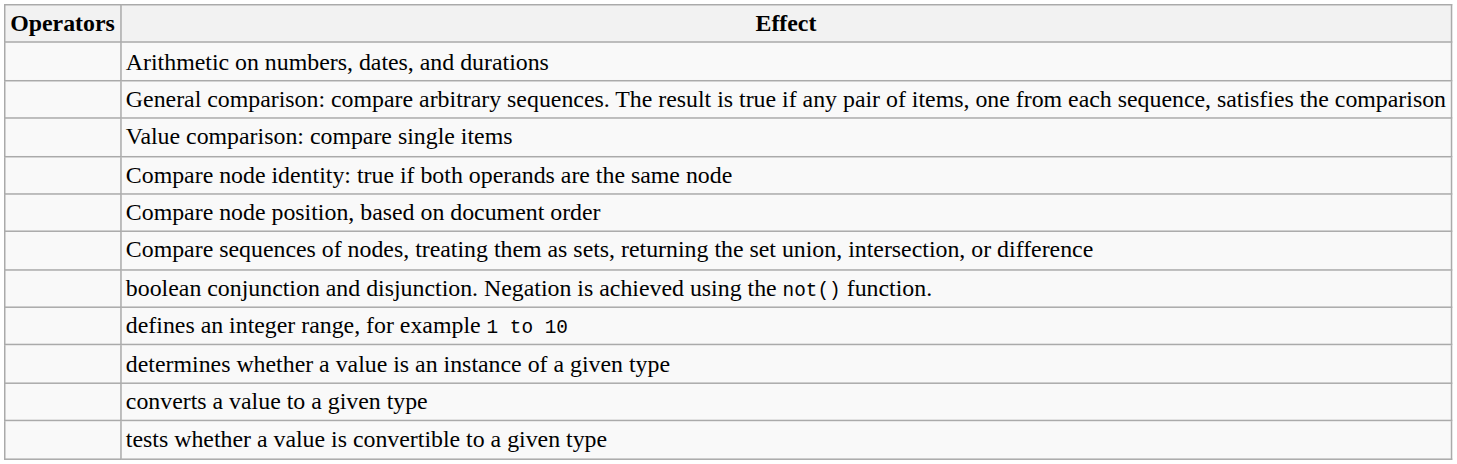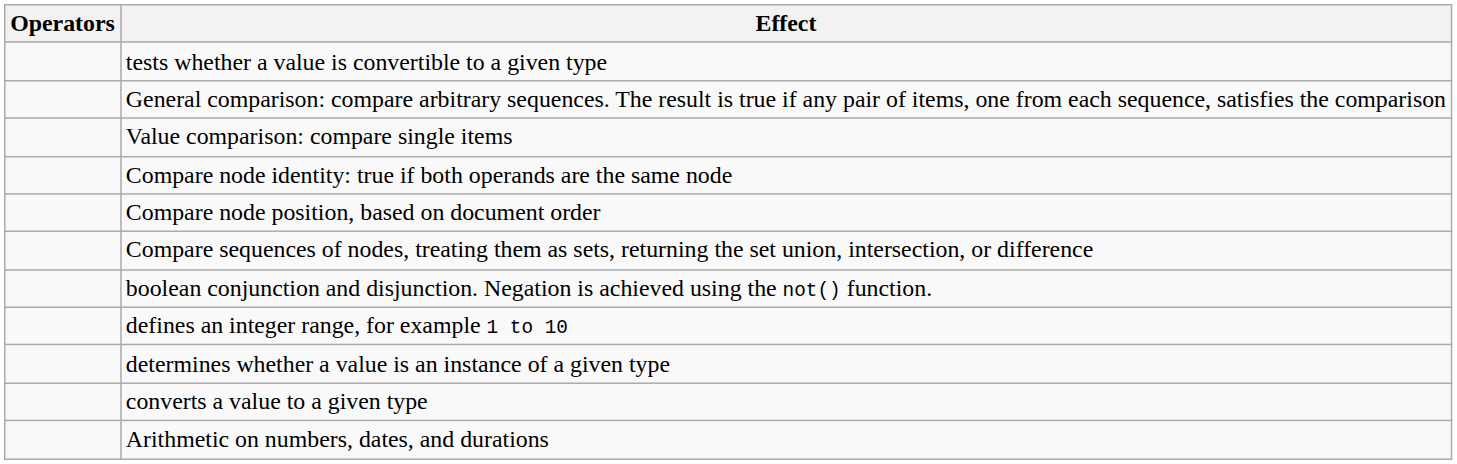 <table class="wikitable">
 <tr>
 <th>Operators</th>
 <th>Effect</th>
 </tr>
 <tr>
 <td></td>
-<td>Arithmetic on numbers, dates, and durations</td>
+<td>tests whether a value is convertible to a given type</td>
 </tr>
 <tr>
 <td></td>
 <td>General comparison: compare arbitrary sequences. The result is true if any pair of items, one from each sequence, satisfies the comparison</td>
 </tr>
 <tr>
 <td></td>
 <td>Value comparison: compare single items</td>
 </tr>
 <tr>
 <td></td>
 <td>Compare node identity: true if both operands are the same node</td>
 </tr>
 <tr>
 <td></td>
 <td>Compare node position, based on document order</td>
 </tr>
 <tr>
 <td></td>
 <td>Compare sequences of nodes, treating them as sets, returning the set union, intersection, or difference</td>
 </tr>
 <tr>
 <td></td>
 <td>boolean conjunction and disjunction. Negation is achieved using the <code>not()</code> function.</td>
 </tr>
 <tr>
 <td></td>
 <td>defines an integer range, for example <code>1 to 10</code></td>
 </tr>
 <tr>
 <td></td>
 <td>determines whether a value is an instance of a given type</td>
 </tr>
 <tr>
 <td></td>
 <td>converts a value to a given type</td>
 </tr>
 <tr>
 <td></td>
-<td>tests whether a value is convertible to a given type</td>
+<td>Arithmetic on numbers, dates, and durations</td>
 </tr>
 </table>
